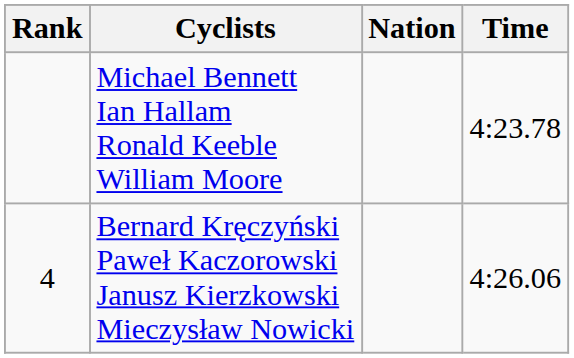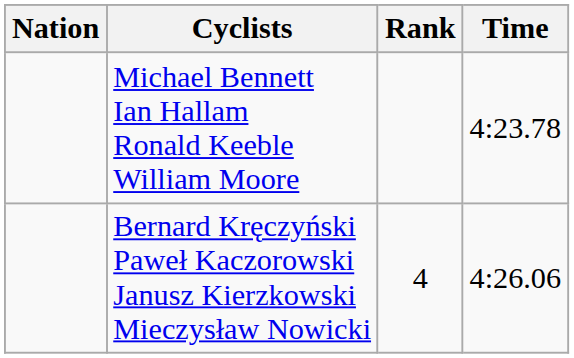 <table class="wikitable sortable" style=text-align:center>
 <tr>
+<th>Nation</th>
+<th>Cyclists</th>
 <th>Rank</th>
-<th>Cyclists</th>
-<th>Nation</th>
 <th>Time</th>
 </tr>
 <tr>
+<td align=left></td>
+<td align=left><a href='#'>Michael Bennett</a><br><a href='#'>Ian Hallam</a><br><a href='#'>Ronald Keeble</a><br><a href='#'>William Moore</a></td>
 <td></td>
-<td align=left><a href='#'>Michael Bennett</a><br><a href='#'>Ian Hallam</a><br><a href='#'>Ronald Keeble</a><br><a href='#'>William Moore</a></td>
-<td align=left></td>
 <td>4:23.78</td>
 </tr>
 <tr>
+<td align=left></td>
+<td align=left><a href='#'>Bernard Kręczyński</a><br><a href='#'>Paweł Kaczorowski</a><br><a href='#'>Janusz Kierzkowski</a><br><a href='#'>Mieczysław Nowicki</a></td>
 <td>4</td>
-<td align=left><a href='#'>Bernard Kręczyński</a><br><a href='#'>Paweł Kaczorowski</a><br><a href='#'>Janusz Kierzkowski</a><br><a href='#'>Mieczysław Nowicki</a></td>
-<td align=left></td>
 <td>4:26.06</td>
 </tr>
 </table>
